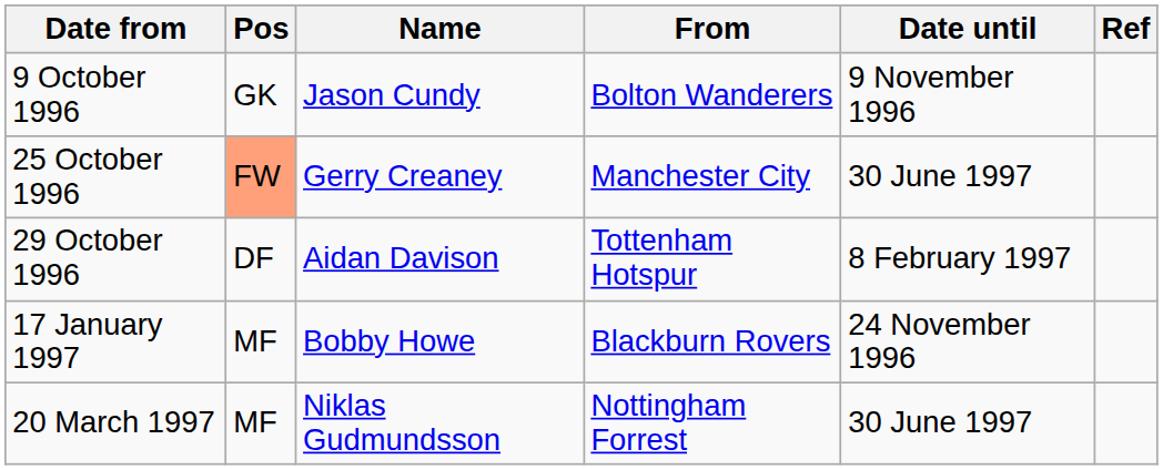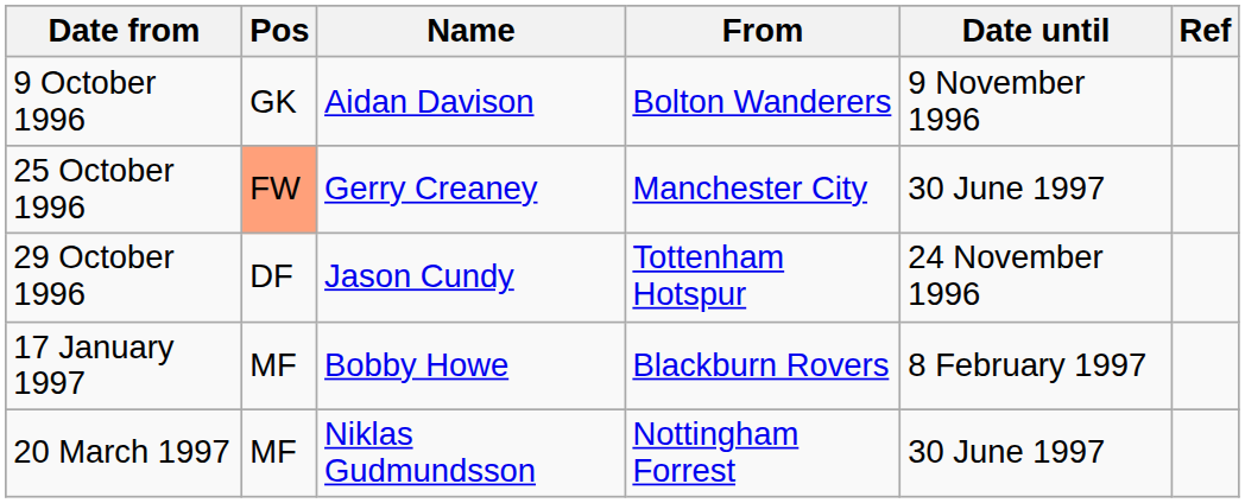 <table class="wikitable">
 <tr>
 <th>Date from</th>
 <th>Pos</th>
 <th>Name</th>
 <th>From</th>
 <th>Date until</th>
 <th>Ref</th>
 </tr>
 <tr>
 <td>9 October 1996</td>
 <td>GK</td>
-<td> <a href='#'>Jason Cundy</a></td>
+<td> <a href='#'>Aidan Davison</a></td>
 <td> <a href='#'>Bolton Wanderers</a></td>
 <td>9 November 1996</td>
 <td></td>
 </tr>
 <tr>
 <td>25 October 1996</td>
 <td style="background: lightsalmon;">FW</td>
 <td> <a href='#'>Gerry Creaney</a></td>
 <td> <a href='#'>Manchester City</a></td>
 <td>30 June 1997</td>
 <td></td>
 </tr>
 <tr>
 <td>29 October 1996</td>
 <td>DF</td>
-<td> <a href='#'>Aidan Davison</a></td>
+<td> <a href='#'>Jason Cundy</a></td>
 <td> <a href='#'>Tottenham Hotspur</a></td>
-<td>8 February 1997</td>
+<td>24 November 1996</td>
 <td></td>
 </tr>
 <tr>
 <td>17 January 1997</td>
 <td>MF</td>
 <td> <a href='#'>Bobby Howe</a></td>
 <td> <a href='#'>Blackburn Rovers</a></td>
-<td>24 November 1996</td>
+<td>8 February 1997</td>
 <td></td>
 </tr>
 <tr>
 <td>20 March 1997</td>
 <td>MF</td>
 <td> <a href='#'>Niklas Gudmundsson</a></td>
 <td> <a href='#'>Nottingham Forrest</a></td>
 <td>30 June 1997</td>
 <td></td>
 </tr>
 </table>
